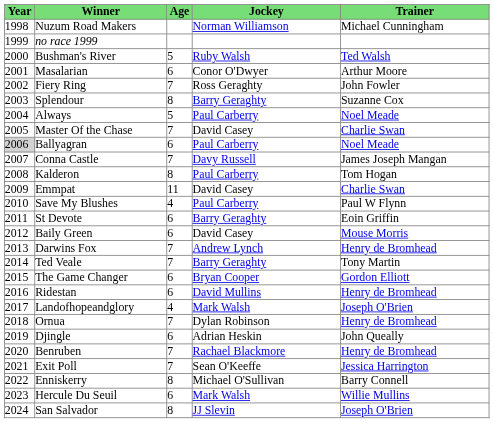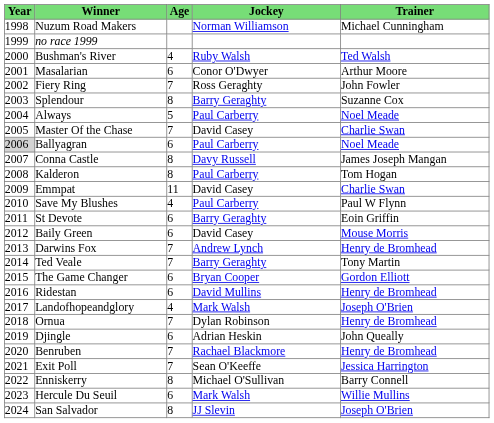 <table class = "sortable" | border="1" cellpadding="0" style="border-collapse: collapse; font-size:90%">
 <tr bgcolor="#77dd77" align="center">
 <td style="width:36px"><strong>Year</strong></td>
 <td style="width:160px"><strong>Winner</strong></td>
 <td style="width:30px"><strong>Age</strong></td>
 <td style="width:180px"><strong>Jockey</strong></td>
 <td style="width:180px"><strong>Trainer</strong></td>
 </tr>
 <tr>
 <td>1998</td>
 <td>Nuzum Road Makers</td>
 <td></td>
 <td><a href='#'>Norman Williamson</a></td>
 <td>Michael Cunningham</td>
 </tr>
 <tr>
 <td>1999</td>
 <td><em>no race 1999</em></td>
 <td></td>
 <td></td>
 <td></td>
 </tr>
 <tr>
 <td>2000</td>
 <td>Bushman's River </td>
-<td>5</td>
+<td>4</td>
 <td><a href='#'>Ruby Walsh</a></td>
 <td><a href='#'>Ted Walsh</a></td>
 </tr>
 <tr>
 <td>2001</td>
 <td>Masalarian</td>
 <td>6</td>
 <td>Conor O'Dwyer</td>
 <td>Arthur Moore</td>
 </tr>
 <tr>
 <td>2002</td>
 <td>Fiery Ring </td>
 <td>7</td>
 <td>Ross Geraghty</td>
 <td>John Fowler</td>
 </tr>
 <tr>
 <td>2003</td>
 <td>Splendour</td>
 <td>8</td>
 <td><a href='#'>Barry Geraghty</a></td>
 <td>Suzanne Cox</td>
 </tr>
 <tr>
 <td>2004</td>
 <td>Always</td>
 <td>5</td>
 <td><a href='#'>Paul Carberry</a></td>
 <td><a href='#'>Noel Meade</a></td>
 </tr>
 <tr>
 <td>2005</td>
 <td>Master Of the Chase</td>
 <td>7</td>
 <td>David Casey</td>
 <td><a href='#'>Charlie Swan</a></td>
 </tr>
 <tr>
 <td style="background: lightgrey;">2006</td>
 <td>Ballyagran</td>
 <td>6</td>
 <td><a href='#'>Paul Carberry</a></td>
 <td><a href='#'>Noel Meade</a></td>
 </tr>
 <tr>
 <td>2007</td>
 <td>Conna Castle</td>
-<td>7</td>
+<td>8</td>
 <td><a href='#'>Davy Russell</a></td>
 <td>James Joseph Mangan</td>
 </tr>
 <tr>
 <td>2008</td>
 <td>Kalderon</td>
 <td>8</td>
 <td><a href='#'>Paul Carberry</a></td>
 <td>Tom Hogan</td>
 </tr>
 <tr>
 <td>2009</td>
 <td>Emmpat</td>
 <td>11</td>
 <td>David Casey</td>
 <td><a href='#'>Charlie Swan</a></td>
 </tr>
 <tr>
 <td>2010</td>
 <td>Save My Blushes</td>
 <td>4</td>
 <td><a href='#'>Paul Carberry</a></td>
 <td>Paul W Flynn</td>
 </tr>
 <tr>
 <td>2011</td>
 <td>St Devote</td>
 <td>6</td>
 <td><a href='#'>Barry Geraghty</a></td>
 <td>Eoin Griffin</td>
 </tr>
 <tr>
 <td>2012</td>
 <td>Baily Green</td>
 <td>6</td>
 <td>David Casey</td>
 <td><a href='#'>Mouse Morris</a></td>
 </tr>
 <tr>
 <td>2013</td>
 <td>Darwins Fox</td>
 <td>7</td>
 <td><a href='#'>Andrew Lynch</a></td>
 <td><a href='#'>Henry de Bromhead</a></td>
 </tr>
 <tr>
 <td>2014</td>
 <td>Ted Veale</td>
 <td>7</td>
 <td><a href='#'>Barry Geraghty</a></td>
 <td>Tony Martin</td>
 </tr>
 <tr>
 <td>2015</td>
 <td>The Game Changer</td>
 <td>6</td>
 <td><a href='#'>Bryan Cooper</a></td>
 <td><a href='#'>Gordon Elliott</a></td>
 </tr>
 <tr>
 <td>2016</td>
 <td>Ridestan </td>
 <td>6</td>
 <td><a href='#'>David Mullins</a></td>
 <td><a href='#'>Henry de Bromhead</a></td>
 </tr>
 <tr>
 <td>2017</td>
 <td>Landofhopeandglory</td>
 <td>4</td>
 <td><a href='#'>Mark Walsh</a></td>
 <td><a href='#'>Joseph O'Brien</a></td>
 </tr>
 <tr>
 <td>2018</td>
 <td>Ornua</td>
 <td>7</td>
 <td>Dylan Robinson</td>
 <td><a href='#'>Henry de Bromhead</a></td>
 </tr>
 <tr>
 <td>2019</td>
 <td>Djingle</td>
 <td>6</td>
 <td>Adrian Heskin</td>
 <td>John Queally</td>
 </tr>
 <tr>
 <td>2020</td>
 <td>Benruben</td>
 <td>7</td>
 <td><a href='#'>Rachael Blackmore</a></td>
 <td><a href='#'>Henry de Bromhead</a></td>
 </tr>
 <tr>
 <td>2021</td>
 <td>Exit Poll</td>
 <td>7</td>
 <td>Sean O'Keeffe</td>
 <td><a href='#'>Jessica Harrington</a></td>
 </tr>
 <tr>
 <td>2022</td>
 <td>Enniskerry</td>
 <td>8</td>
 <td>Michael O'Sullivan</td>
 <td>Barry Connell</td>
 </tr>
 <tr>
 <td>2023</td>
 <td>Hercule Du Seuil</td>
 <td>6</td>
 <td><a href='#'>Mark Walsh</a></td>
 <td><a href='#'>Willie Mullins</a></td>
 </tr>
 <tr>
 <td>2024</td>
 <td>San Salvador</td>
 <td>8</td>
 <td><a href='#'>JJ Slevin</a></td>
 <td><a href='#'>Joseph O'Brien</a></td>
 </tr>
 </table>
